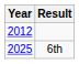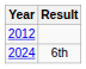 <table class="wikitable" style="text-align:center">
 <tr>
 <th>Year</th>
 <th>Result</th>
 </tr>
 <tr>
 <td><a href='#'>2012</a></td>
 <td></td>
 </tr>
 <tr>
-<td><a href='#'>2025</a></td>
+<td><a href='#'>2024</a></td>
 <td>6th</td>
 </tr>
 </table>
